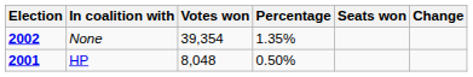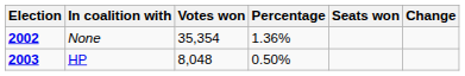 <table class="wikitable">
 <tr>
 <th>Election</th>
 <th>In coalition with</th>
 <th>Votes won</th>
 <th>Percentage</th>
 <th>Seats won</th>
 <th>Change</th>
 </tr>
 <tr>
 <td><strong><a href='#'>2002</a></strong></td>
 <td><em>None</em></td>
-<td>39,354</td>
-<td>1.35%</td>
+<td>35,354</td>
+<td>1.36%</td>
 <td></td>
 <td></td>
 </tr>
 <tr>
-<td><a href='#'><strong>2001</strong></a></td>
+<td><a href='#'><strong>2003</strong></a></td>
 <td><a href='#'>HP</a></td>
 <td>8,048</td>
 <td>0.50%</td>
 <td></td>
 <td></td>
 </tr>
 </table>
